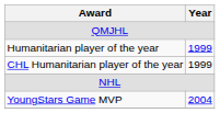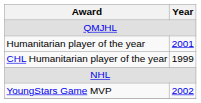 <table class="wikitable">
 <tr>
 <th>Award</th>
 <th>Year</th>
 </tr>
 <tr ALIGN="center" bgcolor="#e0e0e0">
 <td colspan="3"><a href='#'>QMJHL</a></td>
 </tr>
 <tr>
 <td>Humanitarian player of the year</td>
-<td><a href='#'>1999</a></td>
+<td><a href='#'>2001</a></td>
 </tr>
 <tr>
 <td><a href='#'>CHL</a> Humanitarian player of the year</td>
 <td>1999</td>
 </tr>
 <tr ALIGN="center" bgcolor="#e0e0e0">
 <td colspan="3"><a href='#'>NHL</a></td>
 </tr>
 <tr>
 <td><a href='#'>YoungStars Game</a> MVP</td>
-<td><a href='#'>2004</a></td>
+<td><a href='#'>2002</a></td>
 </tr>
 <tr>
 </tr>
 </table>
